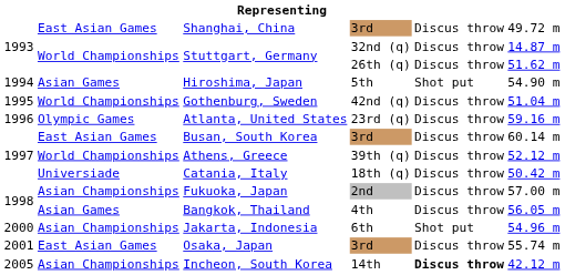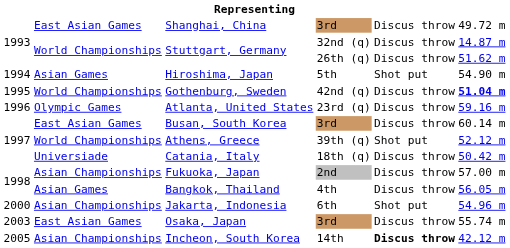 <table>
 <tr>
 <th colspan="6">Representing </th>
 </tr>
 <tr>
 <td rowspan=3>1993</td>
 <td><a href='#'>East Asian Games</a></td>
 <td><a href='#'>Shanghai, China</a></td>
 <td bgcolor=cc9966>3rd</td>
 <td>Discus throw</td>
 <td>49.72 m</td>
 </tr>
 <tr>
 <td rowspan=2><a href='#'>World Championships</a></td>
 <td rowspan=2><a href='#'>Stuttgart, Germany</a></td>
 <td>32nd (q)</td>
 <td>Discus throw</td>
 <td><a href='#'>14.87 m</a></td>
 </tr>
 <tr>
 <td>26th (q)</td>
 <td>Discus throw</td>
 <td><a href='#'>51.62 m</a></td>
 </tr>
 <tr>
 <td>1994</td>
 <td><a href='#'>Asian Games</a></td>
 <td><a href='#'>Hiroshima, Japan</a></td>
 <td>5th</td>
 <td>Shot put</td>
 <td>54.90 m</td>
 </tr>
 <tr>
 <td>1995</td>
 <td><a href='#'>World Championships</a></td>
 <td><a href='#'>Gothenburg, Sweden</a></td>
 <td>42nd (q)</td>
 <td>Discus throw</td>
-<td><a href='#'>51.04 m</a></td>
+<td><strong><a href='#'>51.04 m</a></strong></td>
 </tr>
 <tr>
 <td>1996</td>
 <td><a href='#'>Olympic Games</a></td>
 <td><a href='#'>Atlanta, United States</a></td>
 <td>23rd (q)</td>
 <td>Discus throw</td>
 <td><a href='#'>59.16 m</a></td>
 </tr>
 <tr>
 <td rowspan=3>1997</td>
 <td><a href='#'>East Asian Games</a></td>
 <td><a href='#'>Busan, South Korea</a></td>
 <td bgcolor=cc9966>3rd</td>
 <td>Discus throw</td>
 <td>60.14 m</td>
 </tr>
 <tr>
 <td><a href='#'>World Championships</a></td>
 <td><a href='#'>Athens, Greece</a></td>
 <td>39th (q)</td>
-<td>Discus throw</td>
+<td>Shot put</td>
 <td><a href='#'>52.12 m</a></td>
 </tr>
 <tr>
 <td><a href='#'>Universiade</a></td>
 <td><a href='#'>Catania, Italy</a></td>
 <td>18th (q)</td>
 <td>Discus throw</td>
 <td><a href='#'>50.42 m</a></td>
 </tr>
 <tr>
 <td rowspan=2>1998</td>
 <td><a href='#'>Asian Championships</a></td>
 <td><a href='#'>Fukuoka, Japan</a></td>
 <td bgcolor=silver>2nd</td>
 <td>Discus throw</td>
 <td>57.00 m</td>
 </tr>
 <tr>
 <td><a href='#'>Asian Games</a></td>
 <td><a href='#'>Bangkok, Thailand</a></td>
 <td>4th</td>
 <td>Discus throw</td>
 <td><a href='#'>56.05 m</a></td>
 </tr>
 <tr>
 <td>2000</td>
 <td><a href='#'>Asian Championships</a></td>
 <td><a href='#'>Jakarta, Indonesia</a></td>
 <td>6th</td>
 <td>Shot put</td>
 <td><a href='#'>54.96 m</a></td>
 </tr>
 <tr>
-<td>2001</td>
+<td>2003</td>
 <td><a href='#'>East Asian Games</a></td>
 <td><a href='#'>Osaka, Japan</a></td>
 <td bgcolor=cc9966>3rd</td>
 <td>Discus throw</td>
 <td>55.74 m</td>
 </tr>
 <tr>
 <td>2005</td>
 <td><a href='#'>Asian Championships</a></td>
 <td><a href='#'>Incheon, South Korea</a></td>
 <td>14th</td>
 <td><strong>Discus throw</strong></td>
 <td><a href='#'>42.12 m</a></td>
 </tr>
 </table>
